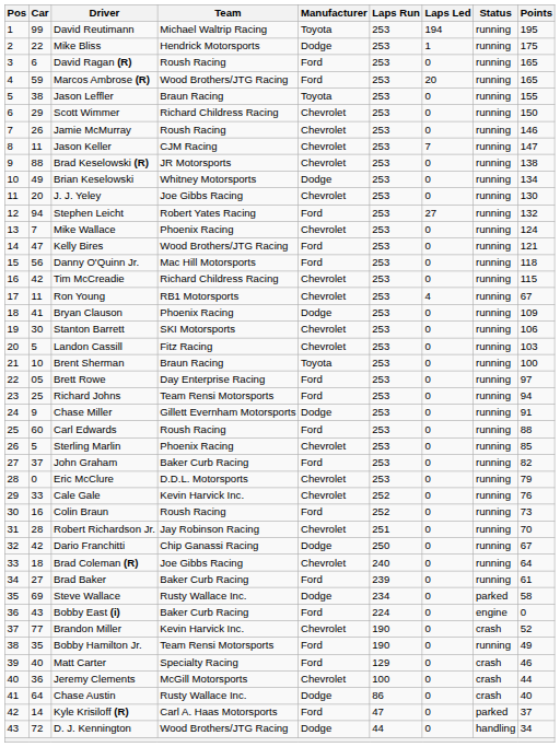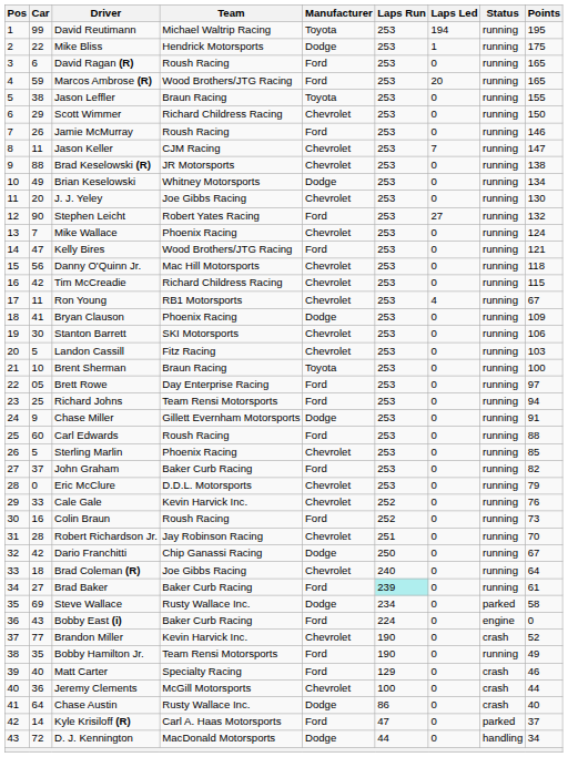 <table class="sortable wikitable" border="1">
 <tr>
 <th>Pos</th>
 <th>Car</th>
 <th>Driver</th>
 <th>Team</th>
 <th>Manufacturer</th>
 <th>Laps Run</th>
 <th>Laps Led</th>
 <th>Status</th>
 <th>Points</th>
 </tr>
 <tr>
 <td>1</td>
 <td>99</td>
 <td>David Reutimann</td>
 <td>Michael Waltrip Racing</td>
 <td>Toyota</td>
 <td>253</td>
 <td>194</td>
 <td>running</td>
 <td>195</td>
 </tr>
 <tr>
 <td>2</td>
 <td>22</td>
 <td>Mike Bliss</td>
 <td>Hendrick Motorsports</td>
 <td>Dodge</td>
 <td>253</td>
 <td>1</td>
 <td>running</td>
 <td>175</td>
 </tr>
 <tr>
 <td>3</td>
 <td>6</td>
 <td>David Ragan <strong>(R)</strong></td>
 <td>Roush Racing</td>
 <td>Ford</td>
 <td>253</td>
 <td>0</td>
 <td>running</td>
 <td>165</td>
 </tr>
 <tr>
 <td>4</td>
 <td>59</td>
 <td>Marcos Ambrose <strong>(R)</strong></td>
 <td>Wood Brothers/JTG Racing</td>
 <td>Ford</td>
 <td>253</td>
 <td>20</td>
 <td>running</td>
 <td>165</td>
 </tr>
 <tr>
 <td>5</td>
 <td>38</td>
 <td>Jason Leffler</td>
 <td>Braun Racing</td>
 <td>Toyota</td>
 <td>253</td>
 <td>0</td>
 <td>running</td>
 <td>155</td>
 </tr>
 <tr>
 <td>6</td>
 <td>29</td>
 <td>Scott Wimmer</td>
 <td>Richard Childress Racing</td>
 <td>Chevrolet</td>
 <td>253</td>
 <td>0</td>
 <td>running</td>
 <td>150</td>
 </tr>
 <tr>
 <td>7</td>
 <td>26</td>
 <td>Jamie McMurray</td>
 <td>Roush Racing</td>
-<td>Chevrolet</td>
+<td>Ford</td>
 <td>253</td>
 <td>0</td>
 <td>running</td>
 <td>146</td>
 </tr>
 <tr>
 <td>8</td>
 <td>11</td>
 <td>Jason Keller</td>
 <td>CJM Racing</td>
 <td>Chevrolet</td>
 <td>253</td>
 <td>7</td>
 <td>running</td>
 <td>147</td>
 </tr>
 <tr>
 <td>9</td>
 <td>88</td>
 <td>Brad Keselowski <strong>(R)</strong></td>
 <td>JR Motorsports</td>
 <td>Chevrolet</td>
 <td>253</td>
 <td>0</td>
 <td>running</td>
 <td>138</td>
 </tr>
 <tr>
 <td>10</td>
 <td>49</td>
 <td>Brian Keselowski</td>
 <td>Whitney Motorsports</td>
 <td>Dodge</td>
 <td>253</td>
 <td>0</td>
 <td>running</td>
 <td>134</td>
 </tr>
 <tr>
 <td>11</td>
 <td>20</td>
 <td>J. J. Yeley</td>
 <td>Joe Gibbs Racing</td>
 <td>Chevrolet</td>
 <td>253</td>
 <td>0</td>
 <td>running</td>
 <td>130</td>
 </tr>
 <tr>
 <td>12</td>
-<td>94</td>
+<td>90</td>
 <td>Stephen Leicht</td>
 <td>Robert Yates Racing</td>
 <td>Ford</td>
 <td>253</td>
 <td>27</td>
 <td>running</td>
 <td>132</td>
 </tr>
 <tr>
 <td>13</td>
 <td>7</td>
 <td>Mike Wallace</td>
 <td>Phoenix Racing</td>
 <td>Chevrolet</td>
 <td>253</td>
 <td>0</td>
 <td>running</td>
 <td>124</td>
 </tr>
 <tr>
 <td>14</td>
 <td>47</td>
 <td>Kelly Bires</td>
 <td>Wood Brothers/JTG Racing</td>
 <td>Ford</td>
 <td>253</td>
 <td>0</td>
 <td>running</td>
 <td>121</td>
 </tr>
 <tr>
 <td>15</td>
 <td>56</td>
 <td>Danny O'Quinn Jr.</td>
 <td>Mac Hill Motorsports</td>
-<td>Ford</td>
+<td>Chevrolet</td>
 <td>253</td>
 <td>0</td>
 <td>running</td>
 <td>118</td>
 </tr>
 <tr>
 <td>16</td>
 <td>42</td>
 <td>Tim McCreadie</td>
 <td>Richard Childress Racing</td>
 <td>Chevrolet</td>
 <td>253</td>
 <td>0</td>
 <td>running</td>
 <td>115</td>
 </tr>
 <tr>
 <td>17</td>
 <td>11</td>
 <td>Ron Young</td>
 <td>RB1 Motorsports</td>
 <td>Chevrolet</td>
 <td>253</td>
 <td>4</td>
 <td>running</td>
 <td>67</td>
 </tr>
 <tr>
 <td>18</td>
 <td>41</td>
 <td>Bryan Clauson</td>
 <td>Phoenix Racing</td>
 <td>Dodge</td>
 <td>253</td>
 <td>0</td>
 <td>running</td>
 <td>109</td>
 </tr>
 <tr>
 <td>19</td>
 <td>30</td>
 <td>Stanton Barrett</td>
 <td>SKI Motorsports</td>
 <td>Chevrolet</td>
 <td>253</td>
 <td>0</td>
 <td>running</td>
 <td>106</td>
 </tr>
 <tr>
 <td>20</td>
 <td>5</td>
 <td>Landon Cassill</td>
 <td>Fitz Racing</td>
 <td>Chevrolet</td>
 <td>253</td>
 <td>0</td>
 <td>running</td>
 <td>103</td>
 </tr>
 <tr>
 <td>21</td>
 <td>10</td>
 <td>Brent Sherman</td>
 <td>Braun Racing</td>
 <td>Toyota</td>
 <td>253</td>
 <td>0</td>
 <td>running</td>
 <td>100</td>
 </tr>
 <tr>
 <td>22</td>
 <td>05</td>
 <td>Brett Rowe</td>
 <td>Day Enterprise Racing</td>
 <td>Ford</td>
 <td>253</td>
 <td>0</td>
 <td>running</td>
 <td>97</td>
 </tr>
 <tr>
 <td>23</td>
 <td>25</td>
 <td>Richard Johns</td>
 <td>Team Rensi Motorsports</td>
 <td>Ford</td>
 <td>253</td>
 <td>0</td>
 <td>running</td>
 <td>94</td>
 </tr>
 <tr>
 <td>24</td>
 <td>9</td>
 <td>Chase Miller</td>
 <td>Gillett Evernham Motorsports</td>
 <td>Dodge</td>
 <td>253</td>
 <td>0</td>
 <td>running</td>
 <td>91</td>
 </tr>
 <tr>
 <td>25</td>
 <td>60</td>
 <td>Carl Edwards</td>
 <td>Roush Racing</td>
 <td>Ford</td>
 <td>253</td>
 <td>0</td>
 <td>running</td>
 <td>88</td>
 </tr>
 <tr>
 <td>26</td>
 <td>5</td>
 <td>Sterling Marlin</td>
 <td>Phoenix Racing</td>
 <td>Chevrolet</td>
 <td>253</td>
 <td>0</td>
 <td>running</td>
 <td>85</td>
 </tr>
 <tr>
 <td>27</td>
 <td>37</td>
 <td>John Graham</td>
 <td>Baker Curb Racing</td>
 <td>Ford</td>
 <td>253</td>
 <td>0</td>
 <td>running</td>
 <td>82</td>
 </tr>
 <tr>
 <td>28</td>
 <td>0</td>
 <td>Eric McClure</td>
 <td>D.D.L. Motorsports</td>
 <td>Chevrolet</td>
 <td>253</td>
 <td>0</td>
 <td>running</td>
 <td>79</td>
 </tr>
 <tr>
 <td>29</td>
 <td>33</td>
 <td>Cale Gale</td>
 <td>Kevin Harvick Inc.</td>
 <td>Chevrolet</td>
 <td>252</td>
 <td>0</td>
 <td>running</td>
 <td>76</td>
 </tr>
 <tr>
 <td>30</td>
 <td>16</td>
 <td>Colin Braun</td>
 <td>Roush Racing</td>
 <td>Ford</td>
 <td>252</td>
 <td>0</td>
 <td>running</td>
 <td>73</td>
 </tr>
 <tr>
 <td>31</td>
 <td>28</td>
 <td>Robert Richardson Jr.</td>
 <td>Jay Robinson Racing</td>
 <td>Chevrolet</td>
 <td>251</td>
 <td>0</td>
 <td>running</td>
 <td>70</td>
 </tr>
 <tr>
 <td>32</td>
 <td>42</td>
 <td>Dario Franchitti</td>
 <td>Chip Ganassi Racing</td>
 <td>Dodge</td>
 <td>250</td>
 <td>0</td>
 <td>running</td>
 <td>67</td>
 </tr>
 <tr>
 <td>33</td>
 <td>18</td>
 <td>Brad Coleman <strong>(R)</strong></td>
 <td>Joe Gibbs Racing</td>
 <td>Chevrolet</td>
 <td>240</td>
 <td>0</td>
 <td>running</td>
 <td>64</td>
 </tr>
 <tr>
 <td>34</td>
 <td>27</td>
 <td>Brad Baker</td>
 <td>Baker Curb Racing</td>
 <td>Ford</td>
-<td>239</td>
+<td style="background: paleturquoise;">239</td>
 <td>0</td>
 <td>running</td>
 <td>61</td>
 </tr>
 <tr>
 <td>35</td>
 <td>69</td>
 <td>Steve Wallace</td>
 <td>Rusty Wallace Inc.</td>
 <td>Dodge</td>
 <td>234</td>
 <td>0</td>
 <td>parked</td>
 <td>58</td>
 </tr>
 <tr>
 <td>36</td>
 <td>43</td>
 <td>Bobby East <strong>(i)</strong></td>
 <td>Baker Curb Racing</td>
 <td>Ford</td>
 <td>224</td>
 <td>0</td>
 <td>engine</td>
 <td>0</td>
 </tr>
 <tr>
 <td>37</td>
 <td>77</td>
 <td>Brandon Miller</td>
 <td>Kevin Harvick Inc.</td>
 <td>Chevrolet</td>
 <td>190</td>
 <td>0</td>
 <td>crash</td>
 <td>52</td>
 </tr>
 <tr>
 <td>38</td>
 <td>35</td>
 <td>Bobby Hamilton Jr.</td>
 <td>Team Rensi Motorsports</td>
 <td>Ford</td>
 <td>190</td>
 <td>0</td>
 <td>running</td>
 <td>49</td>
 </tr>
 <tr>
 <td>39</td>
 <td>40</td>
 <td>Matt Carter</td>
 <td>Specialty Racing</td>
 <td>Ford</td>
 <td>129</td>
 <td>0</td>
 <td>crash</td>
 <td>46</td>
 </tr>
 <tr>
 <td>40</td>
 <td>36</td>
 <td>Jeremy Clements</td>
 <td>McGill Motorsports</td>
 <td>Chevrolet</td>
 <td>100</td>
 <td>0</td>
 <td>crash</td>
 <td>44</td>
 </tr>
 <tr>
 <td>41</td>
 <td>64</td>
 <td>Chase Austin</td>
 <td>Rusty Wallace Inc.</td>
 <td>Dodge</td>
 <td>86</td>
 <td>0</td>
 <td>crash</td>
 <td>40</td>
 </tr>
 <tr>
 <td>42</td>
 <td>14</td>
 <td>Kyle Krisiloff <strong>(R)</strong></td>
 <td>Carl A. Haas Motorsports</td>
 <td>Ford</td>
 <td>47</td>
 <td>0</td>
 <td>parked</td>
 <td>37</td>
 </tr>
 <tr>
 <td>43</td>
 <td>72</td>
 <td>D. J. Kennington</td>
-<td>Wood Brothers/JTG Racing</td>
+<td>MacDonald Motorsports</td>
 <td>Dodge</td>
 <td>44</td>
 <td>0</td>
 <td>handling</td>
 <td>34</td>
 </tr>
 <tr>
 <th colspan="9"></th>
 </tr>
 </table>
